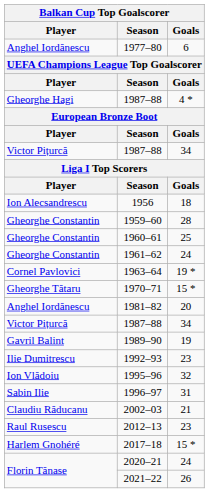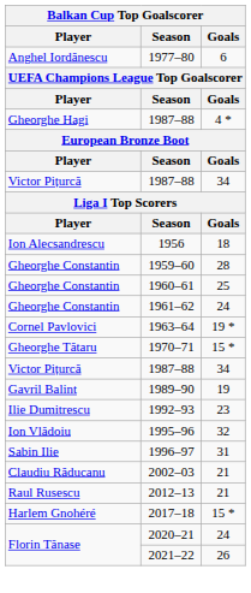 <table class="wikitable">
 <tr>
 <th Colspan=3><a href='#'>Balkan Cup</a> Top Goalscorer</th>
 </tr>
 <tr>
 <th Align=Left>Player</th>
 <th Align=Left>Season</th>
 <th Align=Left>Goals</th>
 </tr>
 <tr>
 <td><a href='#'>Anghel Iordănescu</a></td>
 <td class="wikitable" align=center>1977–80</td>
 <td class="wikitable" align=center>6</td>
 </tr>
 <tr>
 <th Colspan=3><a href='#'>UEFA Champions League</a> Top Goalscorer</th>
 </tr>
 <tr>
 <th Align=Left>Player</th>
 <th Align=Left>Season</th>
 <th Align=Left>Goals</th>
 </tr>
 <tr>
 <td><a href='#'>Gheorghe Hagi</a></td>
 <td class="wikitable" align=center>1987–88</td>
 <td class="wikitable" align=center>4 *</td>
 </tr>
 <tr>
 <th Colspan=3><a href='#'>European Bronze Boot</a></th>
 </tr>
 <tr>
 <th Align=Left>Player</th>
 <th Align=Left>Season</th>
 <th Align=Left>Goals</th>
 </tr>
 <tr>
 <td><a href='#'>Victor Pițurcă</a></td>
 <td class="wikitable" align=center>1987–88</td>
 <td class="wikitable" align=center>34</td>
 </tr>
 <tr>
 <th Colspan=3><a href='#'>Liga I</a> Top Scorers</th>
 </tr>
 <tr>
 <th Align=Left>Player</th>
 <th Align=Left>Season</th>
 <th Align=Left>Goals</th>
 </tr>
 <tr>
 <td><a href='#'>Ion Alecsandrescu</a></td>
 <td class="wikitable" align=center>1956</td>
 <td class="wikitable" align=center>18</td>
 </tr>
 <tr>
 <td><a href='#'>Gheorghe Constantin</a></td>
 <td class="wikitable" align=center>1959–60</td>
 <td class="wikitable" align=center>28</td>
 </tr>
 <tr>
 <td><a href='#'>Gheorghe Constantin</a></td>
 <td class="wikitable" align=center>1960–61</td>
 <td class="wikitable" align=center>25</td>
 </tr>
 <tr>
 <td><a href='#'>Gheorghe Constantin</a></td>
 <td class="wikitable" align=center>1961–62</td>
 <td class="wikitable" align=center>24</td>
 </tr>
 <tr>
 <td><a href='#'>Cornel Pavlovici</a></td>
 <td class="wikitable" align=center>1963–64</td>
 <td class="wikitable" align=center>19 *</td>
 </tr>
 <tr>
 <td><a href='#'>Gheorghe Tătaru</a></td>
 <td class="wikitable" align=center>1970–71</td>
 <td class="wikitable" align=center>15 *</td>
 </tr>
 <tr>
-<td><a href='#'>Anghel Iordănescu</a></td>
-<td class="wikitable" align=center>1981–82</td>
-<td class="wikitable" align=center>20</td>
-</tr>
-<tr>
 <td><a href='#'>Victor Pițurcă</a></td>
 <td class="wikitable" align=center>1987–88</td>
 <td class="wikitable" align=center>34</td>
 </tr>
 <tr>
 <td><a href='#'>Gavril Balint</a></td>
 <td class="wikitable" align=center>1989–90</td>
 <td class="wikitable" align=center>19</td>
 </tr>
 <tr>
 <td><a href='#'>Ilie Dumitrescu</a></td>
 <td class="wikitable" align=center>1992–93</td>
 <td class="wikitable" align=center>23</td>
 </tr>
 <tr>
 <td><a href='#'>Ion Vlădoiu</a></td>
 <td class="wikitable" align=center>1995–96</td>
 <td class="wikitable" align=center>32</td>
 </tr>
 <tr>
 <td><a href='#'>Sabin Ilie</a></td>
 <td class="wikitable" align=center>1996–97</td>
 <td class="wikitable" align=center>31</td>
 </tr>
 <tr>
 <td><a href='#'>Claudiu Răducanu</a></td>
 <td class="wikitable" align=center>2002–03</td>
 <td class="wikitable" align=center>21</td>
 </tr>
 <tr>
 <td><a href='#'>Raul Rusescu</a></td>
 <td class="wikitable" align=center>2012–13</td>
-<td class="wikitable" align=center>23</td>
+<td class="wikitable" align=center>21</td>
 </tr>
 <tr>
 <td> <a href='#'>Harlem Gnohéré</a></td>
 <td class="wikitable" align=center>2017–18</td>
 <td class="wikitable" align=center>15 *</td>
 </tr>
 <tr>
 <td rowspan="2"><a href='#'>Florin Tănase</a></td>
 <td class="wikitable" align=center>2020–21</td>
 <td class="wikitable" align=center>24</td>
 </tr>
 <tr>
 <td class="wikitable" align=center>2021–22</td>
 <td class="wikitable" align=center>26</td>
 </tr>
 </table>
